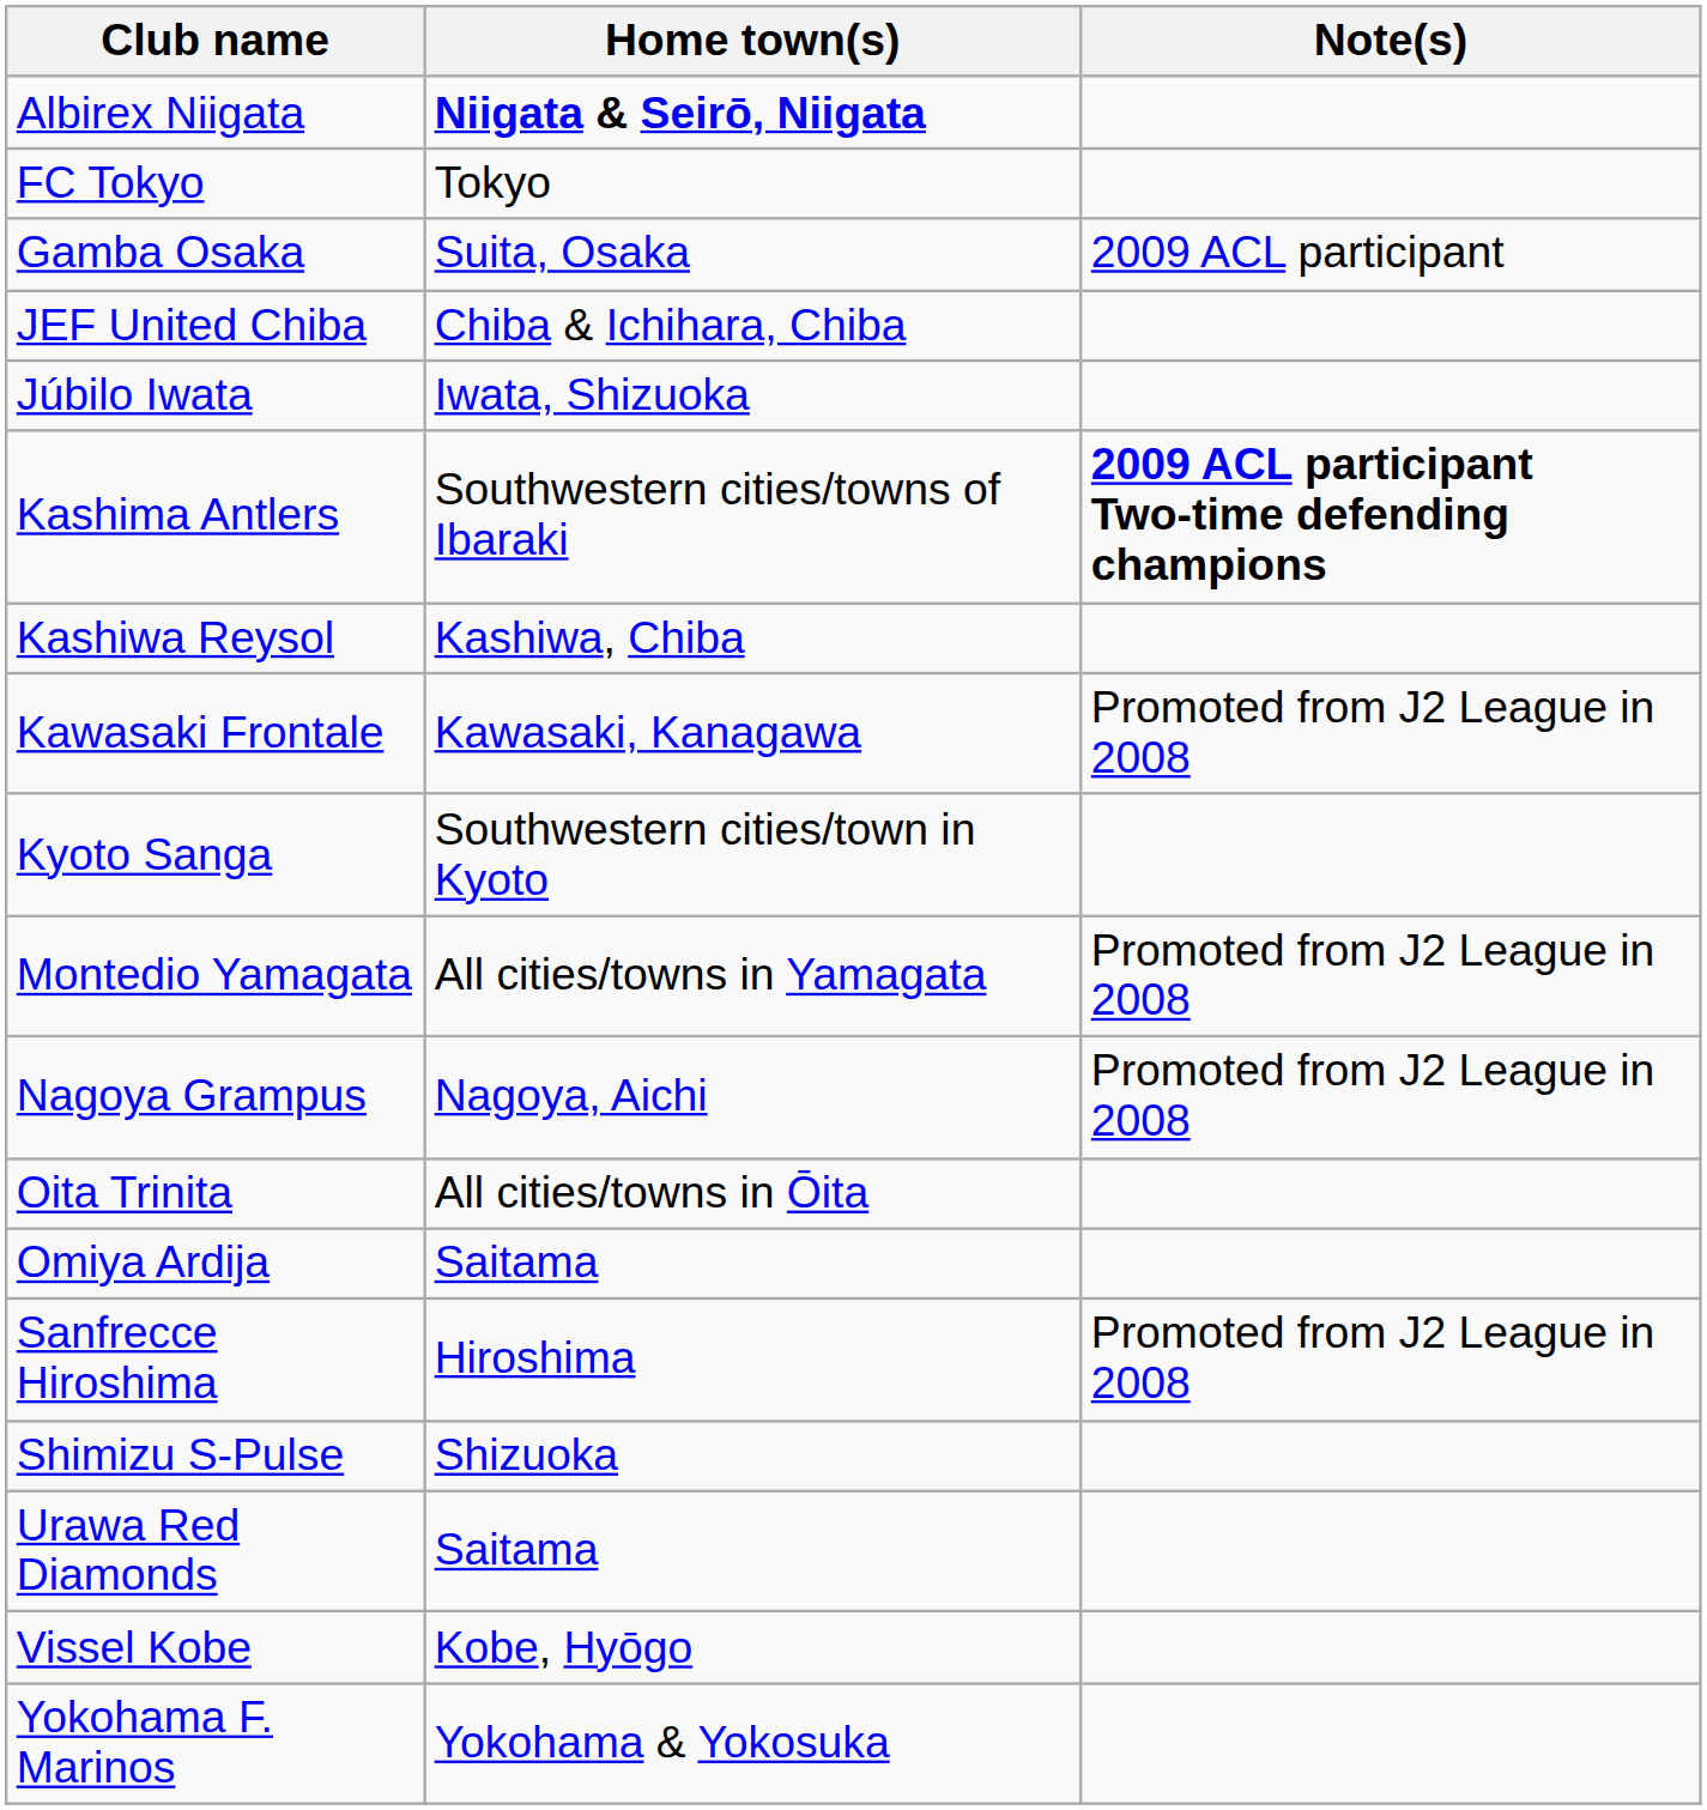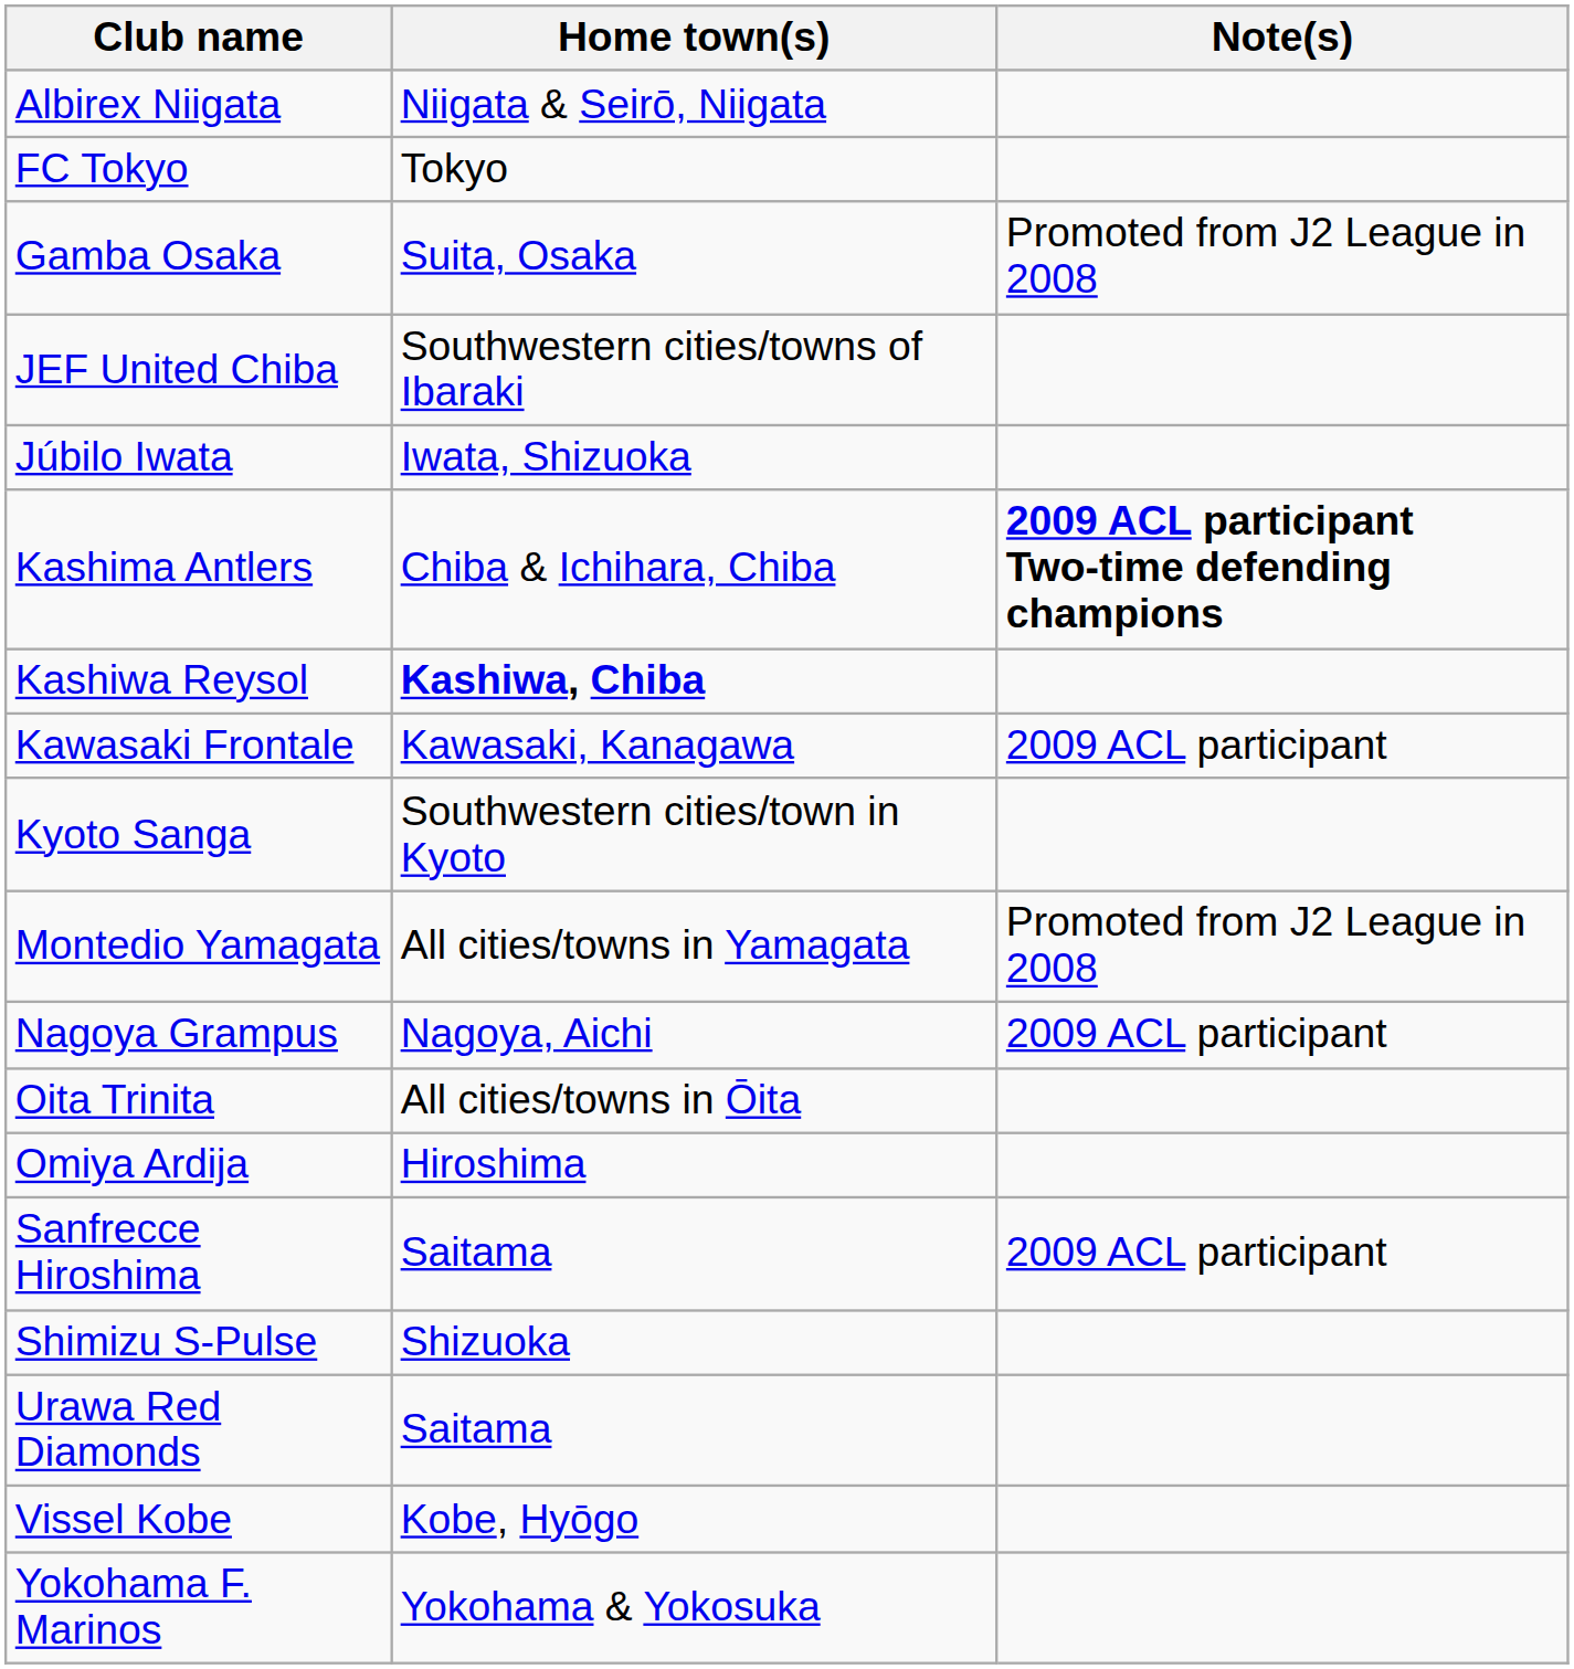 <table class="wikitable">
 <tr>
 <th>Club name</th>
 <th>Home town(s)</th>
 <th>Note(s)</th>
 </tr>
 <tr>
 <td><a href='#'>Albirex Niigata</a></td>
-<td><strong><a href='#'>Niigata</a> & <a href='#'>Seirō, Niigata</a></strong></td>
+<td><a href='#'>Niigata</a> & <a href='#'>Seirō, Niigata</a></td>
 <td></td>
 </tr>
 <tr>
 <td><a href='#'>FC Tokyo</a></td>
 <td>Tokyo</td>
 <td></td>
 </tr>
 <tr>
 <td><a href='#'>Gamba Osaka</a></td>
 <td><a href='#'>Suita, Osaka</a></td>
-<td><a href='#'>2009 ACL</a> participant</td>
+<td>Promoted from J2 League in <a href='#'>2008</a></td>
 </tr>
 <tr>
 <td><a href='#'>JEF United Chiba</a></td>
-<td><a href='#'>Chiba</a> & <a href='#'>Ichihara, Chiba</a></td>
+<td>Southwestern cities/towns of <a href='#'>Ibaraki</a></td>
 <td></td>
 </tr>
 <tr>
 <td><a href='#'>Júbilo Iwata</a></td>
 <td><a href='#'>Iwata, Shizuoka</a></td>
 <td></td>
 </tr>
 <tr>
 <td><a href='#'>Kashima Antlers</a></td>
-<td>Southwestern cities/towns of <a href='#'>Ibaraki</a></td>
+<td><a href='#'>Chiba</a> & <a href='#'>Ichihara, Chiba</a></td>
 <td><strong><a href='#'>2009 ACL</a> participant<br>Two-time defending champions</strong></td>
 </tr>
 <tr>
 <td><a href='#'>Kashiwa Reysol</a></td>
-<td><a href='#'>Kashiwa</a>, <a href='#'>Chiba</a></td>
+<td><strong><a href='#'>Kashiwa</a>, <a href='#'>Chiba</a></strong></td>
 <td></td>
 </tr>
 <tr>
 <td><a href='#'>Kawasaki Frontale</a></td>
 <td><a href='#'>Kawasaki, Kanagawa</a></td>
-<td>Promoted from J2 League in <a href='#'>2008</a></td>
+<td><a href='#'>2009 ACL</a> participant</td>
 </tr>
 <tr>
 <td><a href='#'>Kyoto Sanga</a></td>
 <td>Southwestern cities/town in <a href='#'>Kyoto</a></td>
 <td></td>
 </tr>
 <tr>
 <td><a href='#'>Montedio Yamagata</a></td>
 <td>All cities/towns in <a href='#'>Yamagata</a></td>
 <td>Promoted from J2 League in <a href='#'>2008</a></td>
 </tr>
 <tr>
 <td><a href='#'>Nagoya Grampus</a></td>
 <td><a href='#'>Nagoya, Aichi</a></td>
-<td>Promoted from J2 League in <a href='#'>2008</a></td>
+<td><a href='#'>2009 ACL</a> participant</td>
 </tr>
 <tr>
 <td><a href='#'>Oita Trinita</a></td>
 <td>All cities/towns in <a href='#'>Ōita</a></td>
 <td></td>
 </tr>
 <tr>
 <td><a href='#'>Omiya Ardija</a></td>
-<td><a href='#'>Saitama</a></td>
+<td><a href='#'>Hiroshima</a></td>
 <td></td>
 </tr>
 <tr>
 <td><a href='#'>Sanfrecce Hiroshima</a></td>
-<td><a href='#'>Hiroshima</a></td>
-<td>Promoted from J2 League in <a href='#'>2008</a></td>
+<td><a href='#'>Saitama</a></td>
+<td><a href='#'>2009 ACL</a> participant</td>
 </tr>
 <tr>
 <td><a href='#'>Shimizu S-Pulse</a></td>
 <td><a href='#'>Shizuoka</a></td>
 <td></td>
 </tr>
 <tr>
 <td><a href='#'>Urawa Red Diamonds</a></td>
 <td><a href='#'>Saitama</a></td>
 <td></td>
 </tr>
 <tr>
 <td><a href='#'>Vissel Kobe</a></td>
 <td><a href='#'>Kobe</a>, <a href='#'>Hyōgo</a></td>
 <td></td>
 </tr>
 <tr>
 <td><a href='#'>Yokohama F. Marinos</a></td>
 <td><a href='#'>Yokohama</a> & <a href='#'>Yokosuka</a></td>
 <td></td>
 </tr>
 </table>
